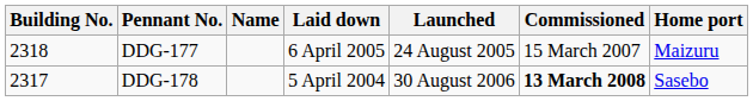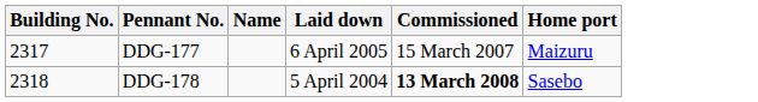 <table class=wikitable>
 <tr>
 <th>Building No.</th>
 <th>Pennant No.</th>
 <th>Name</th>
 <th>Laid down</th>
-<th>Launched</th>
 <th>Commissioned</th>
 <th>Home port</th>
 </tr>
 <tr>
-<td>2318</td>
+<td>2317</td>
 <td>DDG-177</td>
 <td></td>
 <td>6 April 2005</td>
-<td>24 August 2005</td>
 <td>15 March 2007</td>
 <td><a href='#'>Maizuru</a></td>
 </tr>
 <tr>
-<td>2317</td>
+<td>2318</td>
 <td>DDG-178</td>
 <td></td>
 <td>5 April 2004</td>
-<td>30 August 2006</td>
 <td><strong>13 March 2008</strong></td>
 <td><a href='#'>Sasebo</a></td>
 </tr>
 </table>
